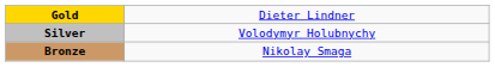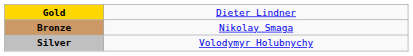 <table class="wikitable" style="text-align:center; " width="35%">
 <tr>
 <td bgcolor="gold"><strong>Gold</strong></td>
 <td><a href='#'>Dieter Lindner</a><br>  <small><em></em></small></td>
 </tr>
 <tr>
+<td bgcolor="CC9966"><strong>Bronze</strong></td>
+<td><a href='#'>Nikolay Smaga</a><br>  <small><em></em></small></td>
+</tr>
+<tr>
 <td bgcolor="silver"><strong>Silver</strong></td>
 <td><a href='#'>Volodymyr Holubnychy</a><br>  <small><em></em></small></td>
 </tr>
-<tr>
-<td bgcolor="CC9966"><strong>Bronze</strong></td>
-<td><a href='#'>Nikolay Smaga</a><br>  <small><em></em></small></td>
-</tr>
 </table>
